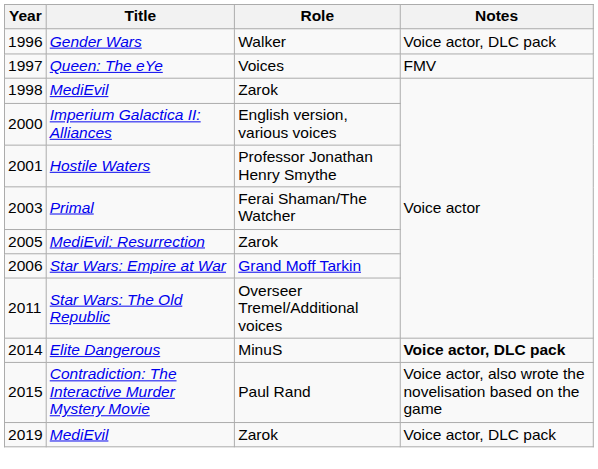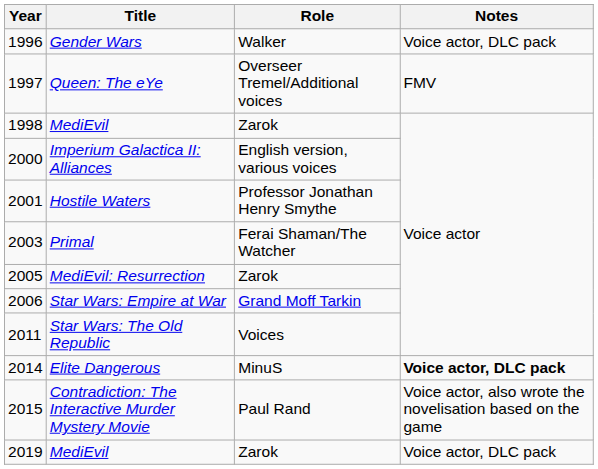 <table class="wikitable">
 <tr>
 <th>Year</th>
 <th>Title</th>
 <th>Role</th>
 <th>Notes</th>
 </tr>
 <tr>
 <td>1996</td>
 <td><em><a href='#'>Gender Wars</a></em></td>
 <td>Walker</td>
 <td>Voice actor, DLC pack</td>
 </tr>
 <tr>
 <td>1997</td>
 <td><em><a href='#'>Queen: The eYe</a></em></td>
-<td>Voices</td>
+<td>Overseer Tremel/Additional voices</td>
 <td>FMV</td>
 </tr>
 <tr>
 <td>1998</td>
 <td><em><a href='#'>MediEvil</a></em></td>
 <td>Zarok</td>
 <td rowspan="7">Voice actor</td>
 </tr>
 <tr>
 <td>2000</td>
 <td><em><a href='#'>Imperium Galactica II: Alliances</a></em></td>
 <td>English version, various voices</td>
 </tr>
 <tr>
 <td>2001</td>
 <td><em><a href='#'>Hostile Waters</a></em></td>
 <td>Professor Jonathan Henry Smythe</td>
 </tr>
 <tr>
 <td>2003</td>
 <td><em><a href='#'>Primal</a></em></td>
 <td>Ferai Shaman/The Watcher</td>
 </tr>
 <tr>
 <td>2005</td>
 <td><em><a href='#'>MediEvil: Resurrection</a></em></td>
 <td>Zarok</td>
 </tr>
 <tr>
 <td>2006</td>
 <td><em><a href='#'>Star Wars: Empire at War</a></em></td>
 <td><a href='#'>Grand Moff Tarkin</a></td>
 </tr>
 <tr>
 <td>2011</td>
 <td><em><a href='#'>Star Wars: The Old Republic</a></em></td>
-<td>Overseer Tremel/Additional voices</td>
+<td>Voices</td>
 </tr>
 <tr>
 <td>2014</td>
 <td><em><a href='#'>Elite Dangerous</a></em></td>
 <td>MinuS</td>
 <td><strong>Voice actor, DLC pack</strong></td>
 </tr>
 <tr>
 <td>2015</td>
 <td><em><a href='#'>Contradiction: The Interactive Murder Mystery Movie</a></em></td>
 <td>Paul Rand</td>
 <td>Voice actor, also wrote the novelisation based on the game</td>
 </tr>
 <tr>
 <td>2019</td>
 <td><em><a href='#'>MediEvil</a></em></td>
 <td>Zarok</td>
 <td>Voice actor, DLC pack</td>
 </tr>
 </table>
